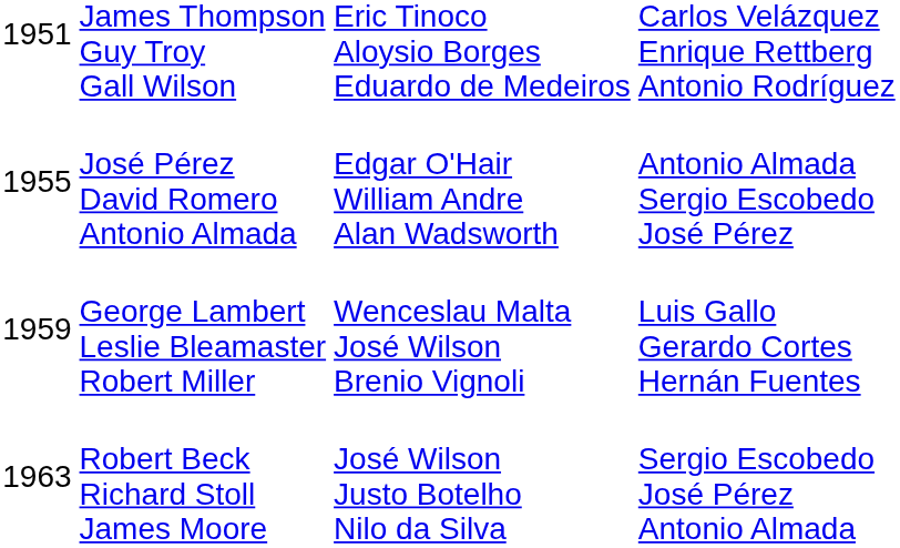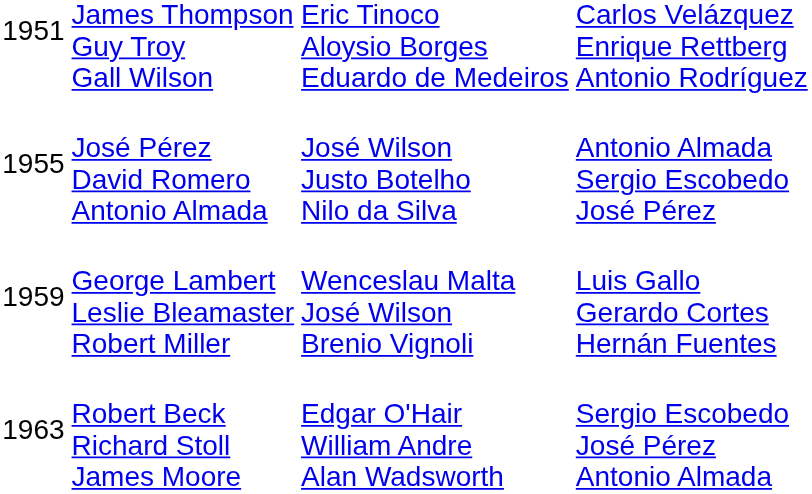 <table>
 <tr>
 <td>1951</td>
 <td><br><a href='#'>James Thompson</a><br><a href='#'>Guy Troy</a><br><a href='#'>Gall Wilson</a></td>
 <td><br><a href='#'>Eric Tinoco</a><br><a href='#'>Aloysio Borges</a><br><a href='#'>Eduardo de Medeiros</a></td>
 <td><br><a href='#'>Carlos Velázquez</a><br><a href='#'>Enrique Rettberg</a><br><a href='#'>Antonio Rodríguez</a></td>
 </tr>
 <tr>
 <td>1955</td>
 <td><br><a href='#'>José Pérez</a><br><a href='#'>David Romero</a><br><a href='#'>Antonio Almada</a></td>
-<td><br><a href='#'>Edgar O'Hair</a><br><a href='#'>William Andre</a><br><a href='#'>Alan Wadsworth</a></td>
+<td><br><a href='#'>José Wilson</a><br><a href='#'>Justo Botelho</a><br><a href='#'>Nilo da Silva</a></td>
 <td><br><a href='#'>Antonio Almada</a><br><a href='#'>Sergio Escobedo</a><br><a href='#'>José Pérez</a></td>
 </tr>
 <tr>
 <td>1959</td>
 <td><br><a href='#'>George Lambert</a><br><a href='#'>Leslie Bleamaster</a><br><a href='#'>Robert Miller</a></td>
 <td><br><a href='#'>Wenceslau Malta</a><br><a href='#'>José Wilson</a><br><a href='#'>Brenio Vignoli</a></td>
 <td><br><a href='#'>Luis Gallo</a><br><a href='#'>Gerardo Cortes</a><br><a href='#'>Hernán Fuentes</a></td>
 </tr>
 <tr>
 <td>1963</td>
 <td><br><a href='#'>Robert Beck</a><br><a href='#'>Richard Stoll</a><br><a href='#'>James Moore</a></td>
-<td><br><a href='#'>José Wilson</a><br><a href='#'>Justo Botelho</a><br><a href='#'>Nilo da Silva</a></td>
+<td><br><a href='#'>Edgar O'Hair</a><br><a href='#'>William Andre</a><br><a href='#'>Alan Wadsworth</a></td>
 <td><br><a href='#'>Sergio Escobedo</a><br><a href='#'>José Pérez</a><br><a href='#'>Antonio Almada</a></td>
 </tr>
 </table>
